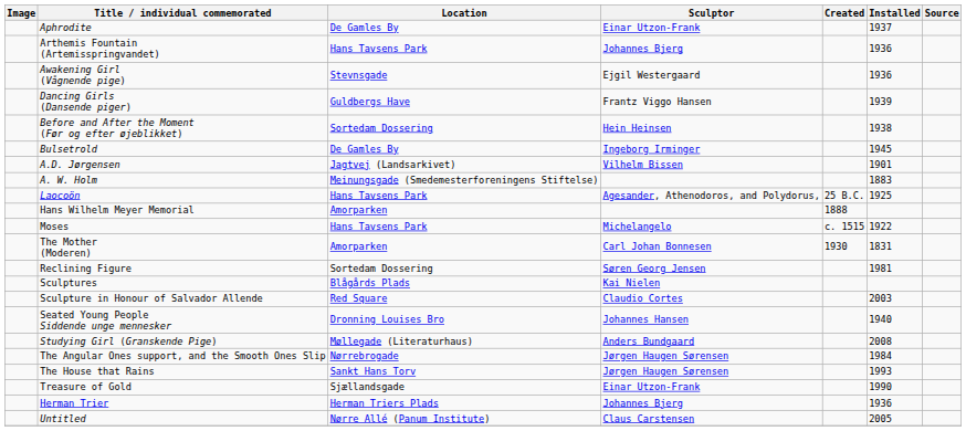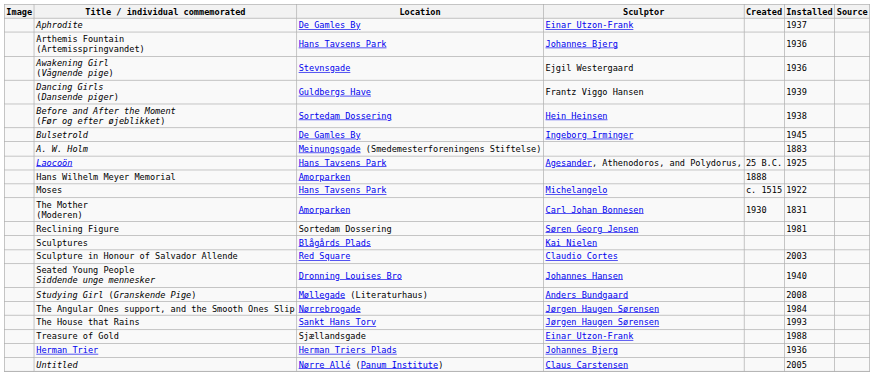 <table class="wikitable sortable">
 <tr>
 <th>Image</th>
 <th>Title / individual commemorated</th>
 <th>Location</th>
 <th>Sculptor</th>
 <th>Created</th>
 <th>Installed</th>
 <th>Source</th>
 </tr>
 <tr>
 <td></td>
 <td><em>Aphrodite</em></td>
 <td><a href='#'>De Gamles By</a> <br> </td>
 <td><a href='#'>Einar Utzon-Frank</a></td>
 <td></td>
 <td>1937</td>
 <td></td>
 </tr>
 <tr>
 <td></td>
 <td>Arthemis Fountain <br> (Artemisspringvandet)</td>
 <td><a href='#'>Hans Tavsens Park</a> <br></td>
 <td><a href='#'>Johannes Bjerg</a></td>
 <td></td>
 <td>1936</td>
 <td></td>
 </tr>
 <tr>
 <td></td>
 <td><em>Awakening Girl</em> <br> (<em>Vågnende pige</em>)</td>
 <td><a href='#'>Stevnsgade</a> <br></td>
 <td>Ejgil Westergaard</td>
 <td></td>
 <td>1936</td>
 <td></td>
 </tr>
 <tr>
 <td></td>
 <td><em>Dancing Girls</em> <br> (<em>Dansende piger</em>)</td>
 <td><a href='#'>Guldbergs Have</a> <br> </td>
 <td>Frantz Viggo Hansen</td>
 <td></td>
 <td>1939</td>
 <td></td>
 </tr>
 <tr>
 <td></td>
 <td><em>Before and After the Moment</em> <br> (<em>Før og efter øjeblikket</em>)</td>
 <td><a href='#'>Sortedam Dossering</a> <br></td>
 <td><a href='#'>Hein Heinsen</a></td>
 <td></td>
 <td>1938</td>
 <td></td>
 </tr>
 <tr>
 <td></td>
 <td><em>Bulsetrold</em></td>
 <td><a href='#'>De Gamles By</a> <br></td>
 <td><a href='#'>Ingeborg Irminger</a></td>
 <td></td>
 <td>1945</td>
-<td></td>
-</tr>
-<tr>
-<td></td>
-<td><em>A.D. Jørgensen</em></td>
-<td><a href='#'>Jagtvej</a> (Landsarkivet) <br> </td>
-<td><a href='#'>Vilhelm Bissen</a></td>
-<td></td>
-<td>1901</td>
 <td></td>
 </tr>
 <tr>
 <td></td>
 <td><em>A. W. Holm</em></td>
 <td><a href='#'>Meinungsgade</a> (Smedemesterforeningens Stiftelse)</td>
 <td></td>
 <td></td>
 <td>1883</td>
 <td></td>
 </tr>
 <tr>
 <td></td>
 <td><em><a href='#'>Laocoön</a></em></td>
 <td><a href='#'>Hans Tavsens Park</a></td>
 <td><a href='#'>Agesander</a>, Athenodoros, and Polydorus,</td>
 <td>25 B.C.</td>
 <td>1925</td>
 <td></td>
 </tr>
 <tr>
 <td></td>
 <td>Hans Wilhelm Meyer Memorial</td>
 <td><a href='#'>Amorparken</a> <br></td>
 <td></td>
 <td>1888</td>
 <td></td>
 <td></td>
 </tr>
 <tr>
 <td></td>
 <td>Moses</td>
 <td><a href='#'>Hans Tavsens Park</a></td>
 <td><a href='#'>Michelangelo</a></td>
 <td>c. 1515</td>
 <td>1922</td>
 <td></td>
 </tr>
 <tr>
 <td></td>
 <td>The Mother <br> (Moderen)</td>
 <td><a href='#'>Amorparken</a> <br></td>
 <td><a href='#'>Carl Johan Bonnesen</a></td>
 <td>1930</td>
 <td>1831</td>
 <td></td>
 </tr>
 <tr>
 <td></td>
 <td>Reclining Figure</td>
 <td>Sortedam Dossering</td>
 <td><a href='#'>Søren Georg Jensen</a></td>
 <td></td>
 <td>1981</td>
 <td></td>
 </tr>
 <tr>
 <td></td>
 <td>Sculptures</td>
 <td><a href='#'>Blågårds Plads</a></td>
 <td><a href='#'>Kai Nielen</a></td>
 <td></td>
 <td></td>
 <td></td>
 </tr>
 <tr>
 <td></td>
 <td>Sculpture in Honour of Salvador Allende</td>
 <td><a href='#'>Red Square</a></td>
 <td><a href='#'>Claudio Cortes</a></td>
 <td></td>
 <td>2003</td>
 <td></td>
 </tr>
 <tr>
 <td></td>
 <td>Seated Young People <br><em>Siddende unge mennesker</em></td>
 <td><a href='#'>Dronning Louises Bro</a></td>
 <td><a href='#'>Johannes Hansen</a></td>
 <td></td>
 <td>1940</td>
 <td></td>
 </tr>
 <tr>
 <td></td>
 <td><em>Studying Girl</em> (<em>Granskende Pige</em>)</td>
 <td><a href='#'>Møllegade</a> (Literaturhaus)</td>
 <td><a href='#'>Anders Bundgaard</a></td>
 <td></td>
 <td>2008</td>
 <td></td>
 </tr>
 <tr>
 <td></td>
 <td>The Angular Ones support, and the Smooth Ones Slip</td>
 <td><a href='#'>Nørrebrogade</a></td>
 <td><a href='#'>Jørgen Haugen Sørensen</a></td>
 <td></td>
 <td>1984</td>
 <td></td>
 </tr>
 <tr>
 <td></td>
 <td>The House that Rains</td>
 <td><a href='#'>Sankt Hans Torv</a></td>
 <td><a href='#'>Jørgen Haugen Sørensen</a></td>
 <td></td>
 <td>1993</td>
 <td></td>
 </tr>
 <tr>
 <td></td>
 <td>Treasure of Gold</td>
 <td>Sjællandsgade</td>
 <td><a href='#'>Einar Utzon-Frank</a></td>
 <td></td>
-<td>1990</td>
+<td>1988</td>
 <td></td>
 </tr>
 <tr>
 <td></td>
 <td><a href='#'>Herman Trier</a></td>
 <td><a href='#'>Herman Triers Plads</a> </td>
 <td><a href='#'>Johannes Bjerg</a></td>
 <td></td>
 <td>1936</td>
 <td></td>
 </tr>
 <tr>
 <td></td>
 <td><em>Untitled</em></td>
 <td><a href='#'>Nørre Allé</a> (<a href='#'>Panum Institute</a>) <br> </td>
 <td><a href='#'>Claus Carstensen</a></td>
 <td></td>
 <td>2005</td>
 <td></td>
 </tr>
 <tr>
 </tr>
 </table>
